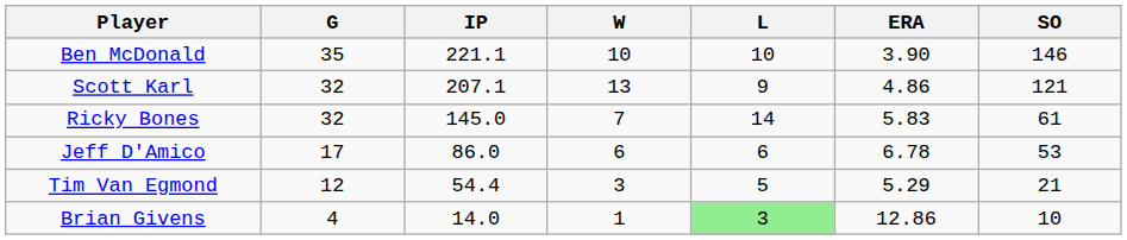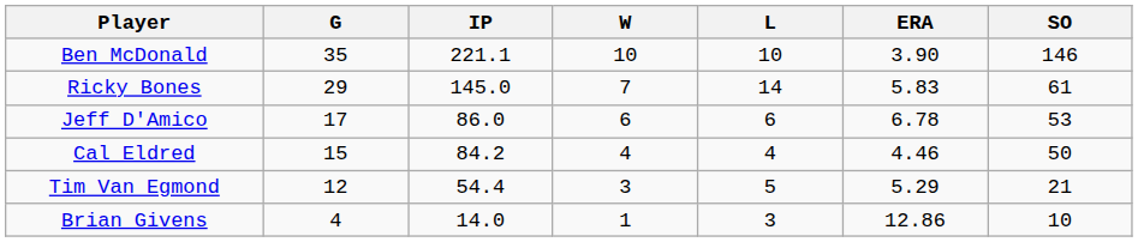 <table class="wikitable sortable">
 <tr>
 <th bgcolor="#DDDDFF" width="16%">Player</th>
 <th bgcolor="#DDDDFF" width="9%">G</th>
 <th bgcolor="#DDDDFF" width="9%">IP</th>
 <th bgcolor="#DDDDFF" width="9%">W</th>
 <th bgcolor="#DDDDFF" width="9%">L</th>
 <th bgcolor="#DDDDFF" width="9%">ERA</th>
 <th bgcolor="#DDDDFF" width="9%">SO</th>
 </tr>
 <tr align="center">
 <td><a href='#'>Ben McDonald</a></td>
 <td>35</td>
 <td>221.1</td>
 <td>10</td>
 <td>10</td>
 <td>3.90</td>
 <td>146</td>
 </tr>
 <tr align=center>
-<td><a href='#'>Scott Karl</a></td>
-<td>32</td>
-<td>207.1</td>
-<td>13</td>
-<td>9</td>
-<td>4.86</td>
-<td>121</td>
-</tr>
-<tr align=center>
 <td><a href='#'>Ricky Bones</a></td>
-<td>32</td>
+<td>29</td>
 <td>145.0</td>
 <td>7</td>
 <td>14</td>
 <td>5.83</td>
 <td>61</td>
 </tr>
 <tr align=center>
 <td><a href='#'>Jeff D'Amico</a></td>
 <td>17</td>
 <td>86.0</td>
 <td>6</td>
 <td>6</td>
 <td>6.78</td>
 <td>53</td>
 </tr>
 <tr align=center>
+<td><a href='#'>Cal Eldred</a></td>
+<td>15</td>
+<td>84.2</td>
+<td>4</td>
+<td>4</td>
+<td>4.46</td>
+<td>50</td>
+</tr>
+<tr align=center>
 <td><a href='#'>Tim Van Egmond</a></td>
 <td>12</td>
 <td>54.4</td>
 <td>3</td>
 <td>5</td>
 <td>5.29</td>
 <td>21</td>
 </tr>
 <tr align=center>
 <td><a href='#'>Brian Givens</a></td>
 <td>4</td>
 <td>14.0</td>
 <td>1</td>
-<td style="background: lightgreen;">3</td>
+<td>3</td>
 <td>12.86</td>
 <td>10</td>
 </tr>
 </table>
